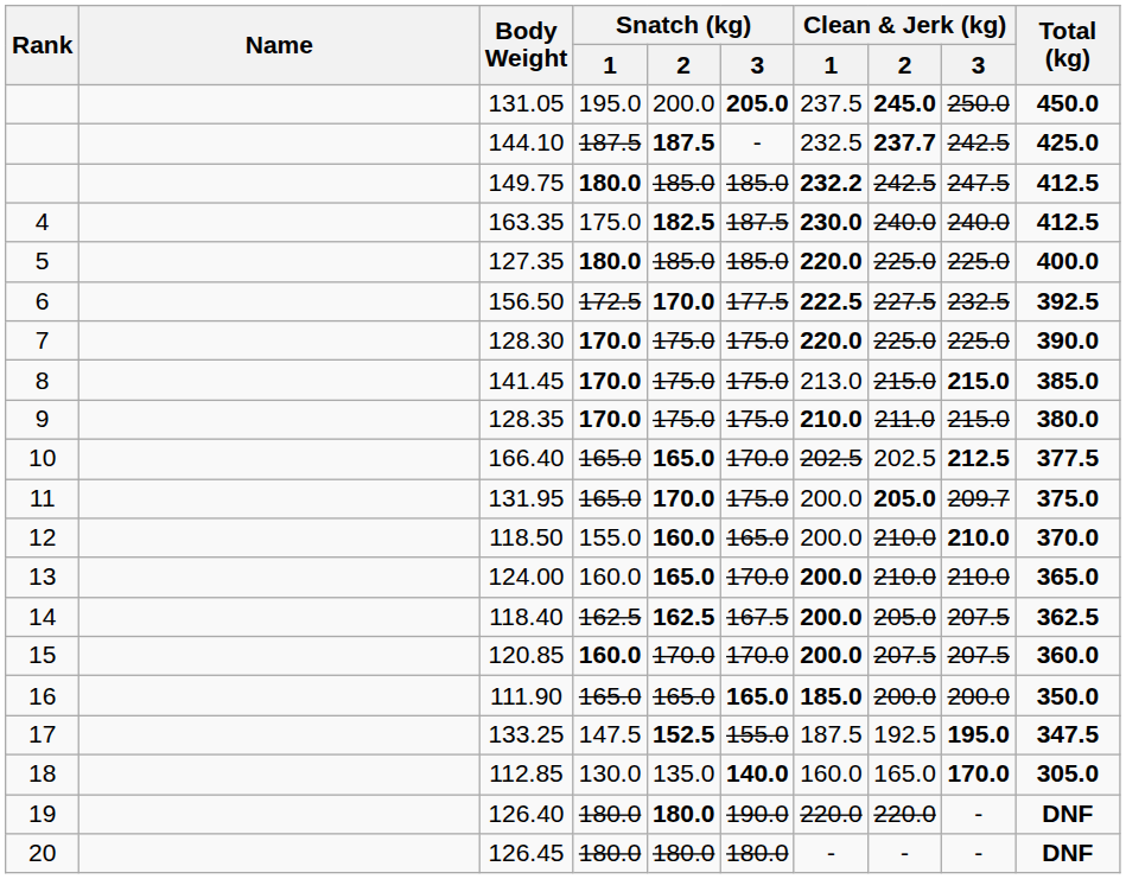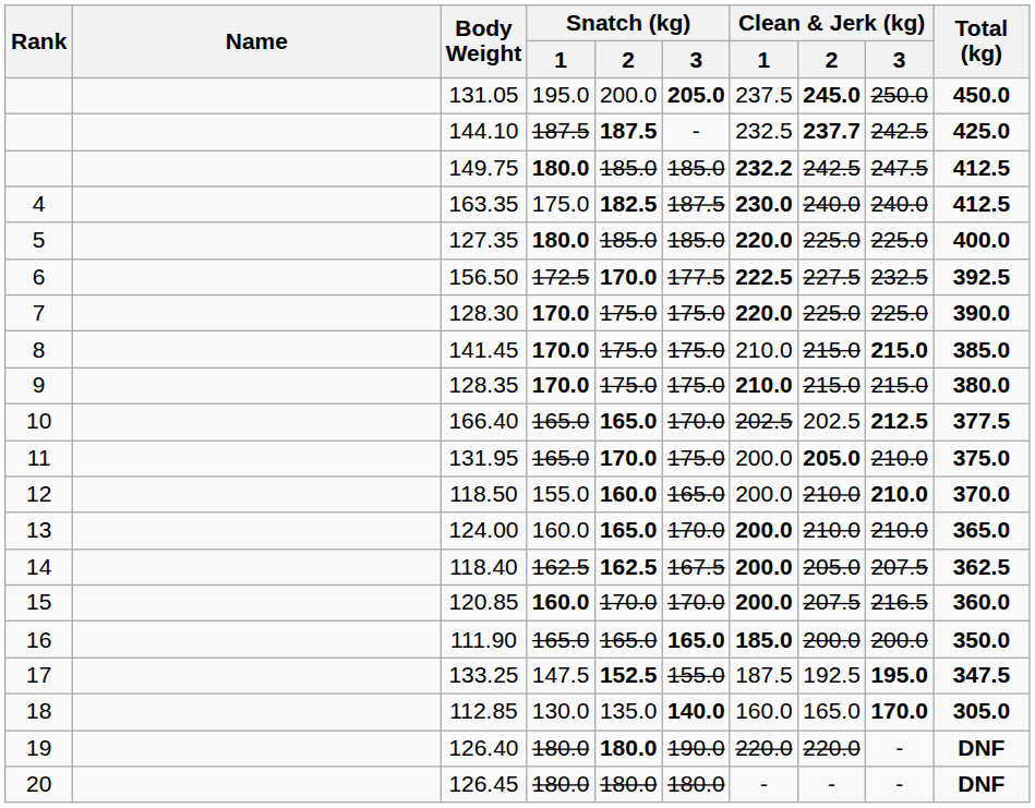 <table class="wikitable" style=" text-align:center; width="90%">
 <tr>
 <th rowspan=2 width=40>Rank</th>
 <th rowspan=2 width=250>Name</th>
 <th rowspan=2 width=50>Body Weight</th>
 <th colspan=3>Snatch (kg)</th>
 <th colspan=3>Clean & Jerk (kg)</th>
 <th rowspan=2 width=60>Total (kg)</th>
 </tr>
 <tr>
 <th width=40>1</th>
 <th width=40>2</th>
 <th width=40>3</th>
 <th width=40>1</th>
 <th width=40>2</th>
 <th width=40>3</th>
 </tr>
 <tr>
 <td></td>
 <td align=left></td>
 <td>131.05</td>
 <td>195.0</td>
 <td>200.0</td>
 <td><strong>205.0</strong></td>
 <td>237.5</td>
 <td><strong>245.0</strong></td>
 <td><s>250.0</s></td>
 <td><strong>450.0</strong></td>
 </tr>
 <tr>
 <td></td>
 <td align=left></td>
 <td>144.10</td>
 <td><s>187.5</s></td>
 <td><strong>187.5</strong></td>
 <td>-</td>
 <td>232.5</td>
 <td><strong>237.7</strong></td>
 <td><s>242.5</s></td>
 <td><strong>425.0</strong></td>
 </tr>
 <tr>
 <td></td>
 <td align=left></td>
 <td>149.75</td>
 <td><strong>180.0</strong></td>
 <td><s>185.0</s></td>
 <td><s>185.0</s></td>
 <td><strong>232.2</strong></td>
 <td><s>242.5</s></td>
 <td><s>247.5</s></td>
 <td><strong>412.5</strong></td>
 </tr>
 <tr>
 <td>4</td>
 <td align=left></td>
 <td>163.35</td>
 <td>175.0</td>
 <td><strong>182.5</strong></td>
 <td><s>187.5</s></td>
 <td><strong>230.0</strong></td>
 <td><s>240.0</s></td>
 <td><s>240.0</s></td>
 <td><strong>412.5</strong></td>
 </tr>
 <tr>
 <td>5</td>
 <td align=left></td>
 <td>127.35</td>
 <td><strong>180.0</strong></td>
 <td><s>185.0</s></td>
 <td><s>185.0</s></td>
 <td><strong>220.0</strong></td>
 <td><s>225.0</s></td>
 <td><s>225.0</s></td>
 <td><strong>400.0</strong></td>
 </tr>
 <tr>
 <td>6</td>
 <td align=left></td>
 <td>156.50</td>
 <td><s>172.5</s></td>
 <td><strong>170.0</strong></td>
 <td><s>177.5</s></td>
 <td><strong>222.5</strong></td>
 <td><s>227.5</s></td>
 <td><s>232.5</s></td>
 <td><strong>392.5</strong></td>
 </tr>
 <tr>
 <td>7</td>
 <td align=left></td>
 <td>128.30</td>
 <td><strong>170.0</strong></td>
 <td><s>175.0</s></td>
 <td><s>175.0</s></td>
 <td><strong>220.0</strong></td>
 <td><s>225.0</s></td>
 <td><s>225.0</s></td>
 <td><strong>390.0</strong></td>
 </tr>
 <tr>
 <td>8</td>
 <td align=left></td>
 <td>141.45</td>
 <td><strong>170.0</strong></td>
 <td><s>175.0</s></td>
 <td><s>175.0</s></td>
-<td>213.0</td>
+<td>210.0</td>
 <td><s>215.0</s></td>
 <td><strong>215.0</strong></td>
 <td><strong>385.0</strong></td>
 </tr>
 <tr>
 <td>9</td>
 <td align=left></td>
 <td>128.35</td>
 <td><strong>170.0</strong></td>
 <td><s>175.0</s></td>
 <td><s>175.0</s></td>
 <td><strong>210.0</strong></td>
-<td><s>211.0</s></td>
+<td><s>215.0</s></td>
 <td><s>215.0</s></td>
 <td><strong>380.0</strong></td>
 </tr>
 <tr>
 <td>10</td>
 <td align=left></td>
 <td>166.40</td>
 <td><s>165.0</s></td>
 <td><strong>165.0</strong></td>
 <td><s>170.0</s></td>
 <td><s>202.5</s></td>
 <td>202.5</td>
 <td><strong>212.5</strong></td>
 <td><strong>377.5</strong></td>
 </tr>
 <tr>
 <td>11</td>
 <td align=left></td>
 <td>131.95</td>
 <td><s>165.0</s></td>
 <td><strong>170.0</strong></td>
 <td><s>175.0</s></td>
 <td>200.0</td>
 <td><strong>205.0</strong></td>
-<td><s>209.7</s></td>
+<td><s>210.0</s></td>
 <td><strong>375.0</strong></td>
 </tr>
 <tr>
 <td>12</td>
 <td align=left></td>
 <td>118.50</td>
 <td>155.0</td>
 <td><strong>160.0</strong></td>
 <td><s>165.0</s></td>
 <td>200.0</td>
 <td><s>210.0</s></td>
 <td><strong>210.0</strong></td>
 <td><strong>370.0</strong></td>
 </tr>
 <tr>
 <td>13</td>
 <td align=left></td>
 <td>124.00</td>
 <td>160.0</td>
 <td><strong>165.0</strong></td>
 <td><s>170.0</s></td>
 <td><strong>200.0</strong></td>
 <td><s>210.0</s></td>
 <td><s>210.0</s></td>
 <td><strong>365.0</strong></td>
 </tr>
 <tr>
 <td>14</td>
 <td align=left></td>
 <td>118.40</td>
 <td><s>162.5</s></td>
 <td><strong>162.5</strong></td>
 <td><s>167.5</s></td>
 <td><strong>200.0</strong></td>
 <td><s>205.0</s></td>
 <td><s>207.5</s></td>
 <td><strong>362.5</strong></td>
 </tr>
 <tr>
 <td>15</td>
 <td align=left></td>
 <td>120.85</td>
 <td><strong>160.0</strong></td>
 <td><s>170.0</s></td>
 <td><s>170.0</s></td>
 <td><strong>200.0</strong></td>
 <td><s>207.5</s></td>
-<td><s>207.5</s></td>
+<td><s>216.5</s></td>
 <td><strong>360.0</strong></td>
 </tr>
 <tr>
 <td>16</td>
 <td align=left></td>
 <td>111.90</td>
 <td><s>165.0</s></td>
 <td><s>165.0</s></td>
 <td><strong>165.0</strong></td>
 <td><strong>185.0</strong></td>
 <td><s>200.0</s></td>
 <td><s>200.0</s></td>
 <td><strong>350.0</strong></td>
 </tr>
 <tr>
 <td>17</td>
 <td align=left></td>
 <td>133.25</td>
 <td>147.5</td>
 <td><strong>152.5</strong></td>
 <td><s>155.0</s></td>
 <td>187.5</td>
 <td>192.5</td>
 <td><strong>195.0</strong></td>
 <td><strong>347.5</strong></td>
 </tr>
 <tr>
 <td>18</td>
 <td align=left></td>
 <td>112.85</td>
 <td>130.0</td>
 <td>135.0</td>
 <td><strong>140.0</strong></td>
 <td>160.0</td>
 <td>165.0</td>
 <td><strong>170.0</strong></td>
 <td><strong>305.0</strong></td>
 </tr>
 <tr>
 <td>19</td>
 <td align=left></td>
 <td>126.40</td>
 <td><s>180.0</s></td>
 <td><strong>180.0</strong></td>
 <td><s>190.0</s></td>
 <td><s>220.0</s></td>
 <td><s>220.0</s></td>
 <td>-</td>
 <td><strong>DNF</strong></td>
 </tr>
 <tr>
 <td>20</td>
 <td align=left></td>
 <td>126.45</td>
 <td><s>180.0</s></td>
 <td><s>180.0</s></td>
 <td><s>180.0</s></td>
 <td>-</td>
 <td>-</td>
 <td>-</td>
 <td><strong>DNF</strong></td>
 </tr>
 </table>
